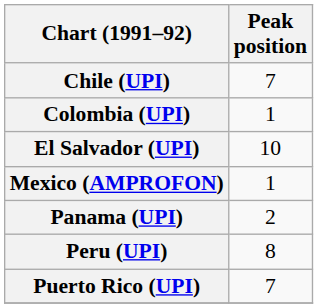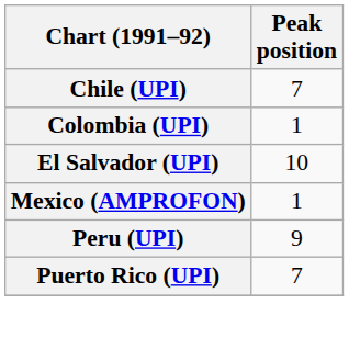 <table class="wikitable plainrowheaders sortable" style="text-align:center">
 <tr>
 <th scope="col">Chart (1991–92)</th>
 <th scope="col">Peak<br>position</th>
 </tr>
 <tr>
 <th scope="row">Chile (<a href='#'>UPI</a>)</th>
 <td>7</td>
 </tr>
 <tr>
 <th scope="row">Colombia (<a href='#'>UPI</a>)</th>
 <td>1</td>
 </tr>
 <tr>
 <th scope="row">El Salvador (<a href='#'>UPI</a>)</th>
 <td>10</td>
 </tr>
 <tr>
 <th scope="row">Mexico (<a href='#'>AMPROFON</a>)</th>
 <td>1</td>
 </tr>
 <tr>
-<th scope="row">Panama (<a href='#'>UPI</a>)</th>
-<td>2</td>
-</tr>
-<tr>
 <th scope="row">Peru (<a href='#'>UPI</a>)</th>
-<td>8</td>
+<td>9</td>
 </tr>
 <tr>
 <th scope="row">Puerto Rico (<a href='#'>UPI</a>)</th>
 <td>7</td>
 </tr>
 <tr>
 </tr>
 </table>
